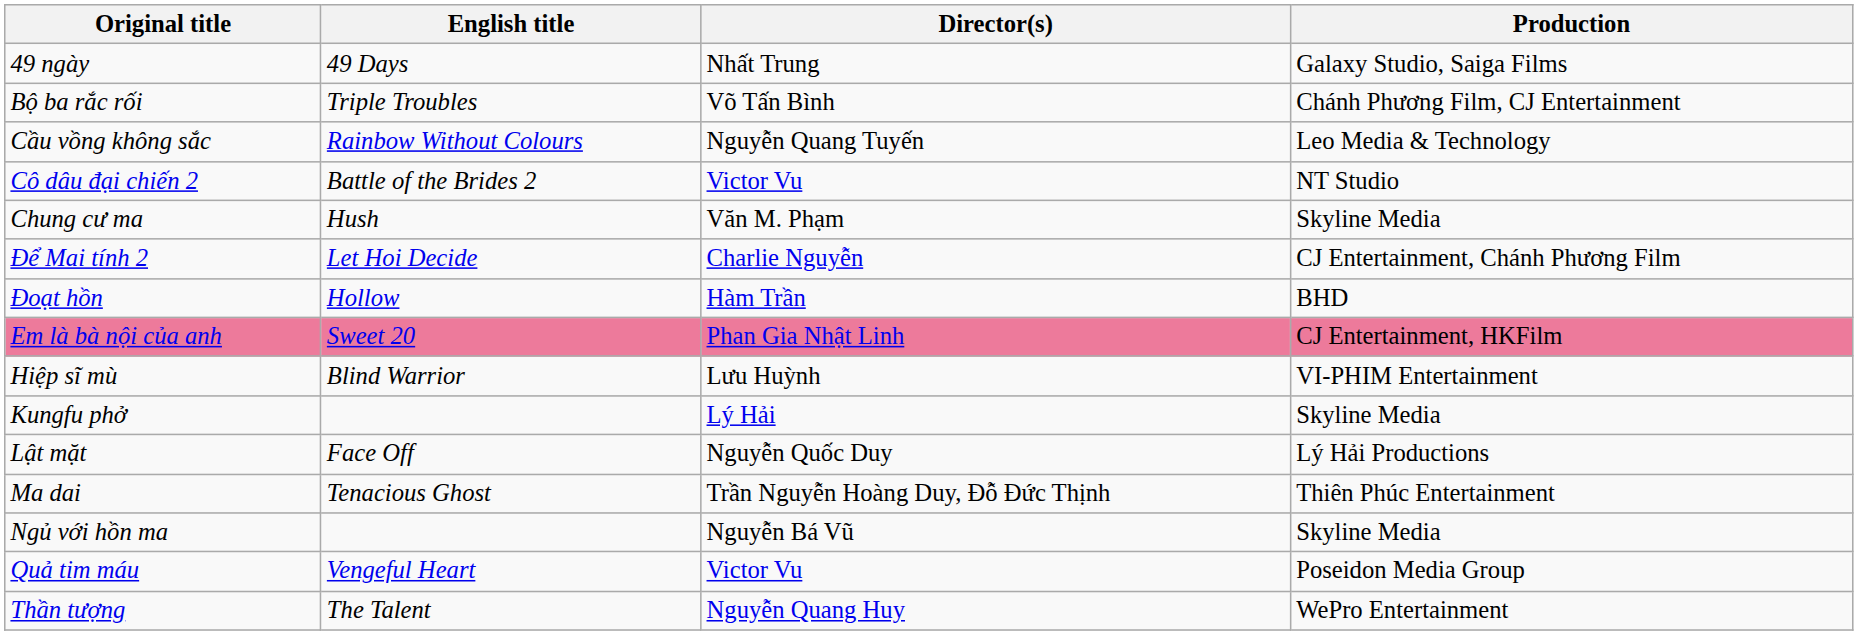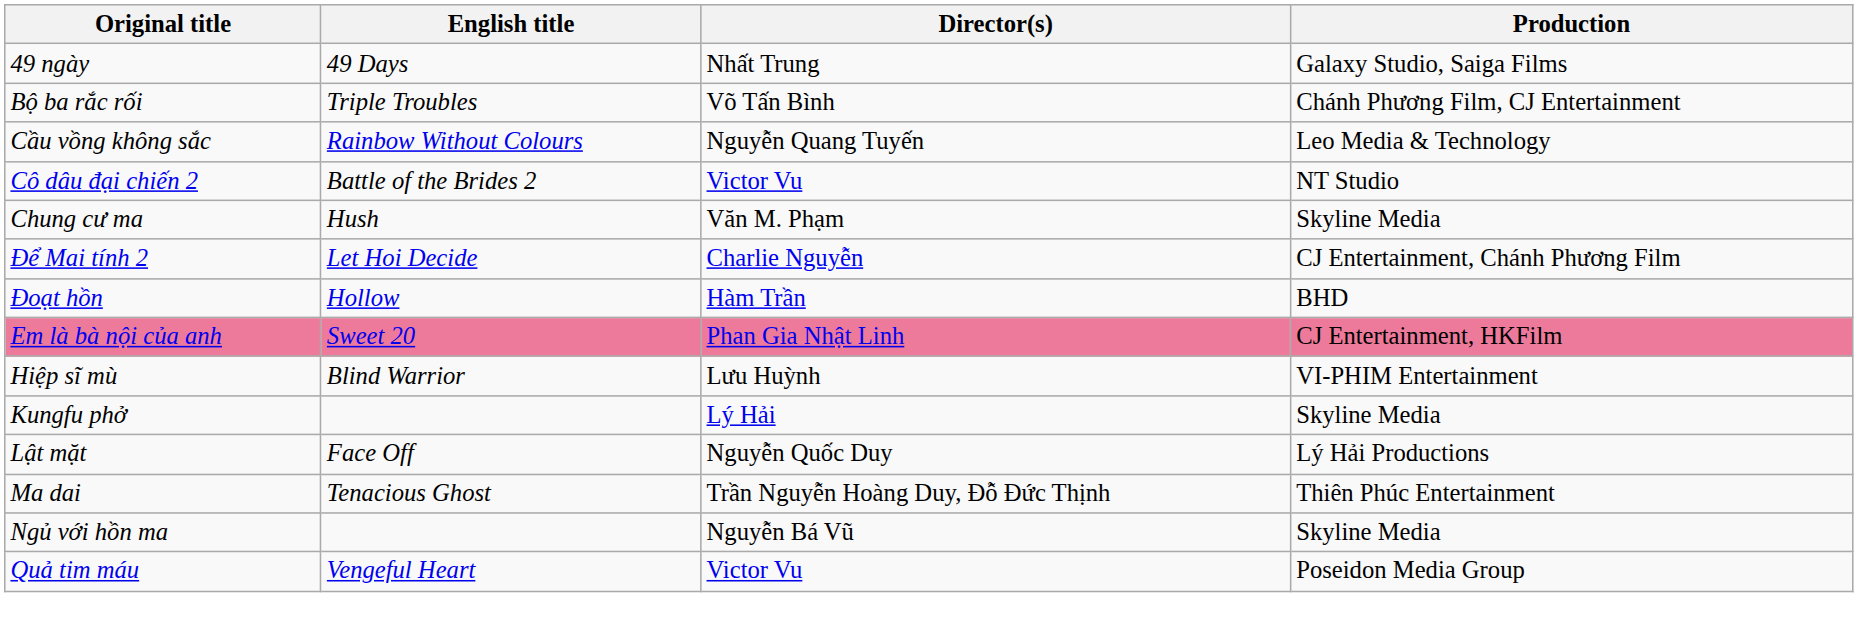 <table class="sortable wikitable" style="width:95%; margin-bottom:2px">
 <tr>
 <th>Original title</th>
 <th>English title</th>
 <th>Director(s)</th>
 <th>Production</th>
 </tr>
 <tr>
 <td><em>49 ngày</em></td>
 <td><em>49 Days</em></td>
 <td>Nhất Trung</td>
 <td>Galaxy Studio, Saiga Films</td>
 </tr>
 <tr>
 <td><em>Bộ ba rắc rối</em></td>
 <td><em>Triple Troubles</em></td>
 <td>Võ Tấn Bình</td>
 <td>Chánh Phương Film, CJ Entertainment</td>
 </tr>
 <tr>
 <td><em>Cầu vồng không sắc</em></td>
 <td><em><a href='#'>Rainbow Without Colours</a></em></td>
 <td>Nguyễn Quang Tuyến</td>
 <td>Leo Media & Technology</td>
 </tr>
 <tr>
 <td><em><a href='#'>Cô dâu đại chiến 2</a></em></td>
 <td><em>Battle of the Brides 2</em></td>
 <td><a href='#'>Victor Vu</a></td>
 <td>NT Studio</td>
 </tr>
 <tr>
 <td><em>Chung cư ma</em></td>
 <td><em>Hush</em></td>
 <td>Văn M. Phạm</td>
 <td>Skyline Media</td>
 </tr>
 <tr>
 <td><em><a href='#'>Để Mai tính 2</a></em></td>
 <td><em><a href='#'>Let Hoi Decide</a></em></td>
 <td><a href='#'>Charlie Nguyễn</a></td>
 <td>CJ Entertainment, Chánh Phương Film</td>
 </tr>
 <tr>
 <td><em><a href='#'>Đoạt hồn</a></em></td>
 <td><em><a href='#'>Hollow</a></em></td>
 <td><a href='#'>Hàm Trần</a></td>
 <td>BHD</td>
 </tr>
 <tr style="background:#ED7A9B;">
 <td><em><a href='#'>Em là bà nội của anh</a></em></td>
 <td><em><a href='#'>Sweet 20</a></em></td>
 <td><a href='#'>Phan Gia Nhật Linh</a></td>
 <td>CJ Entertainment, HKFilm</td>
 </tr>
 <tr>
 <td><em>Hiệp sĩ mù</em></td>
 <td><em>Blind Warrior</em></td>
 <td>Lưu Huỳnh</td>
 <td>VI-PHIM Entertainment</td>
 </tr>
 <tr>
 <td><em>Kungfu phở</em></td>
 <td></td>
 <td><a href='#'>Lý Hải</a></td>
 <td>Skyline Media</td>
 </tr>
 <tr>
 <td><em>Lật mặt</em></td>
 <td><em>Face Off</em></td>
 <td>Nguyễn Quốc Duy</td>
 <td>Lý Hải Productions</td>
 </tr>
 <tr>
 <td><em>Ma dai</em></td>
 <td><em>Tenacious Ghost</em></td>
 <td>Trần Nguyễn Hoàng Duy, Đỗ Đức Thịnh</td>
 <td>Thiên Phúc Entertainment</td>
 </tr>
 <tr>
 <td><em>Ngủ với hồn ma</em></td>
 <td></td>
 <td>Nguyễn Bá Vũ</td>
 <td>Skyline Media</td>
 </tr>
 <tr>
 <td><em><a href='#'>Quả tim máu</a></em></td>
 <td><em><a href='#'>Vengeful Heart</a></em></td>
 <td><a href='#'>Victor Vu</a></td>
 <td>Poseidon Media Group</td>
 </tr>
-<tr>
-<td><em><a href='#'>Thần tượng</a></em></td>
-<td><em>The Talent</em></td>
-<td><a href='#'>Nguyễn Quang Huy</a></td>
-<td>WePro Entertainment</td>
-</tr>
 </table>
